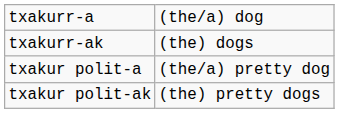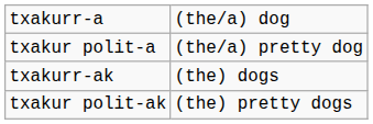 <table class="wikitable">
 <tr>
 <td>txakurr-a</td>
 <td>(the/a) dog</td>
 </tr>
 <tr>
+<td>txakur polit-a</td>
+<td>(the/a) pretty dog</td>
+</tr>
+<tr>
 <td>txakurr-ak</td>
 <td>(the) dogs</td>
-</tr>
-<tr>
-<td>txakur polit-a</td>
-<td>(the/a) pretty dog</td>
 </tr>
 <tr>
 <td>txakur polit-ak</td>
 <td>(the) pretty dogs</td>
 </tr>
 </table>
